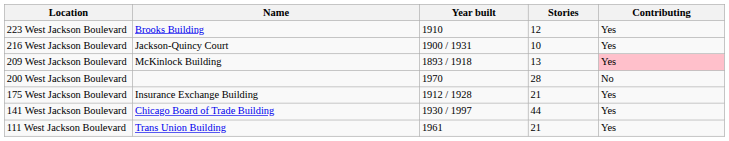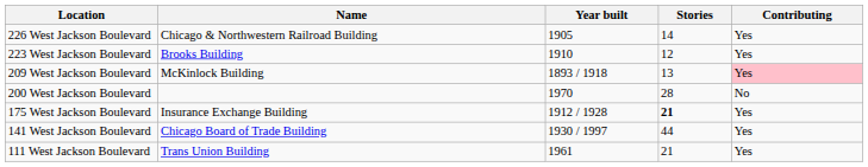 <table class=wikitable width=70%>
 <tr>
 <th width=190px>Location</th>
 <th>Name</th>
 <th>Year built</th>
 <th>Stories</th>
 <th>Contributing</th>
 </tr>
 <tr>
+<td>226 West Jackson Boulevard</td>
+<td>Chicago & Northwestern Railroad Building</td>
+<td>1905</td>
+<td>14</td>
+<td>Yes</td>
+</tr>
+<tr>
 <td>223 West Jackson Boulevard</td>
 <td><a href='#'>Brooks Building</a><br></td>
 <td>1910</td>
 <td>12</td>
-<td>Yes</td>
-</tr>
-<tr>
-<td>216 West Jackson Boulevard</td>
-<td>Jackson-Quincy Court</td>
-<td>1900 / 1931</td>
-<td>10</td>
 <td>Yes</td>
 </tr>
 <tr>
 <td>209 West Jackson Boulevard</td>
 <td>McKinlock Building</td>
 <td>1893  / 1918 </td>
 <td>13</td>
 <td style="background: pink;">Yes</td>
 </tr>
 <tr>
 <td>200 West Jackson Boulevard</td>
 <td></td>
 <td>1970</td>
 <td>28</td>
 <td>No</td>
 </tr>
 <tr>
 <td>175 West Jackson Boulevard</td>
 <td>Insurance Exchange Building</td>
 <td>1912 / 1928</td>
-<td>21</td>
+<td><strong>21</strong></td>
 <td>Yes</td>
 </tr>
 <tr>
 <td>141 West Jackson Boulevard</td>
 <td><a href='#'>Chicago Board of Trade Building</a><br></td>
 <td>1930 / 1997</td>
 <td>44</td>
 <td>Yes</td>
 </tr>
 <tr>
 <td>111 West Jackson Boulevard</td>
 <td><a href='#'>Trans Union Building</a></td>
 <td>1961</td>
 <td>21</td>
 <td>Yes</td>
 </tr>
 </table>
